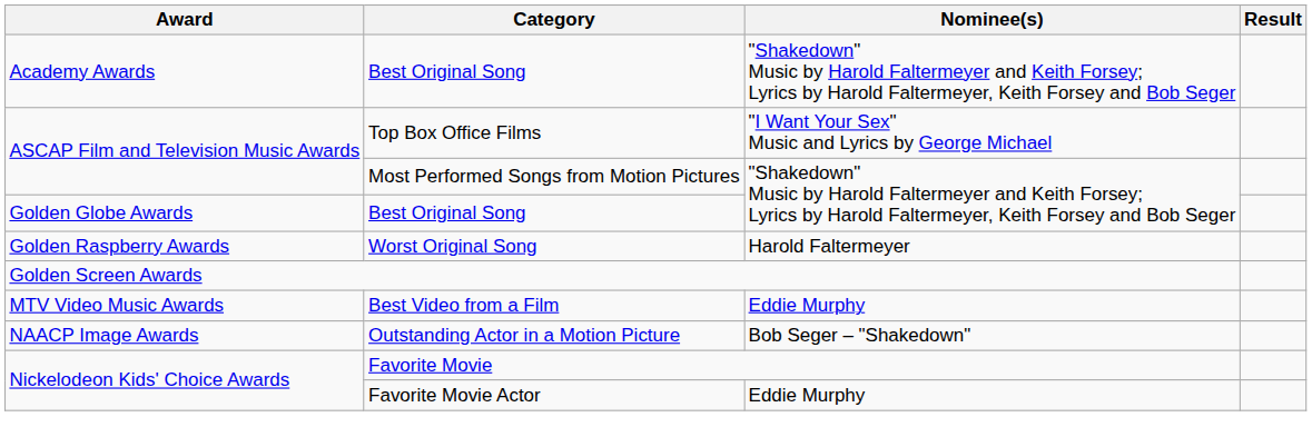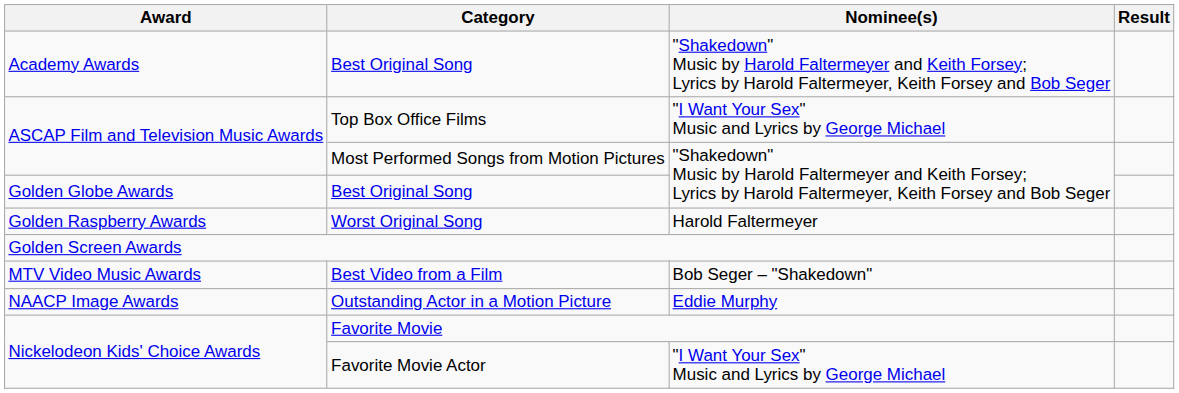 <table class="wikitable plainrowheaders">
 <tr>
 <th>Award</th>
 <th>Category</th>
 <th>Nominee(s)</th>
 <th>Result</th>
 </tr>
 <tr>
 <td><a href='#'>Academy Awards</a></td>
 <td><a href='#'>Best Original Song</a></td>
 <td>"<a href='#'>Shakedown</a>" <br> Music by <a href='#'>Harold Faltermeyer</a> and <a href='#'>Keith Forsey</a>; <br> Lyrics by Harold Faltermeyer, Keith Forsey and <a href='#'>Bob Seger</a></td>
 <td></td>
 </tr>
 <tr>
 <td rowspan="2"><a href='#'>ASCAP Film and Television Music Awards</a></td>
 <td>Top Box Office Films</td>
 <td>"<a href='#'>I Want Your Sex</a>" <br> Music and Lyrics by <a href='#'>George Michael</a></td>
 <td></td>
 </tr>
 <tr>
 <td>Most Performed Songs from Motion Pictures</td>
 <td rowspan="2">"Shakedown" <br> Music by Harold Faltermeyer and Keith Forsey; <br> Lyrics by Harold Faltermeyer, Keith Forsey and Bob Seger</td>
 <td></td>
 </tr>
 <tr>
 <td><a href='#'>Golden Globe Awards</a></td>
 <td><a href='#'>Best Original Song</a></td>
 <td></td>
 </tr>
 <tr>
 <td><a href='#'>Golden Raspberry Awards</a></td>
 <td><a href='#'>Worst Original Song</a></td>
 <td>Harold Faltermeyer</td>
 <td></td>
 </tr>
 <tr>
 <td colspan="3"><a href='#'>Golden Screen Awards</a></td>
 <td></td>
 </tr>
 <tr>
 <td><a href='#'>MTV Video Music Awards</a></td>
 <td><a href='#'>Best Video from a Film</a></td>
-<td><a href='#'>Eddie Murphy</a></td>
+<td>Bob Seger – "Shakedown"</td>
 <td></td>
 </tr>
 <tr>
 <td><a href='#'>NAACP Image Awards</a></td>
 <td><a href='#'>Outstanding Actor in a Motion Picture</a></td>
-<td>Bob Seger – "Shakedown"</td>
+<td><a href='#'>Eddie Murphy</a></td>
 <td></td>
 </tr>
 <tr>
 <td rowspan="2"><a href='#'>Nickelodeon Kids' Choice Awards</a></td>
 <td colspan="2"><a href='#'>Favorite Movie</a></td>
 <td></td>
 </tr>
 <tr>
 <td>Favorite Movie Actor</td>
-<td>Eddie Murphy</td>
+<td>"<a href='#'>I Want Your Sex</a>" <br> Music and Lyrics by <a href='#'>George Michael</a></td>
 <td></td>
 </tr>
 </table>
